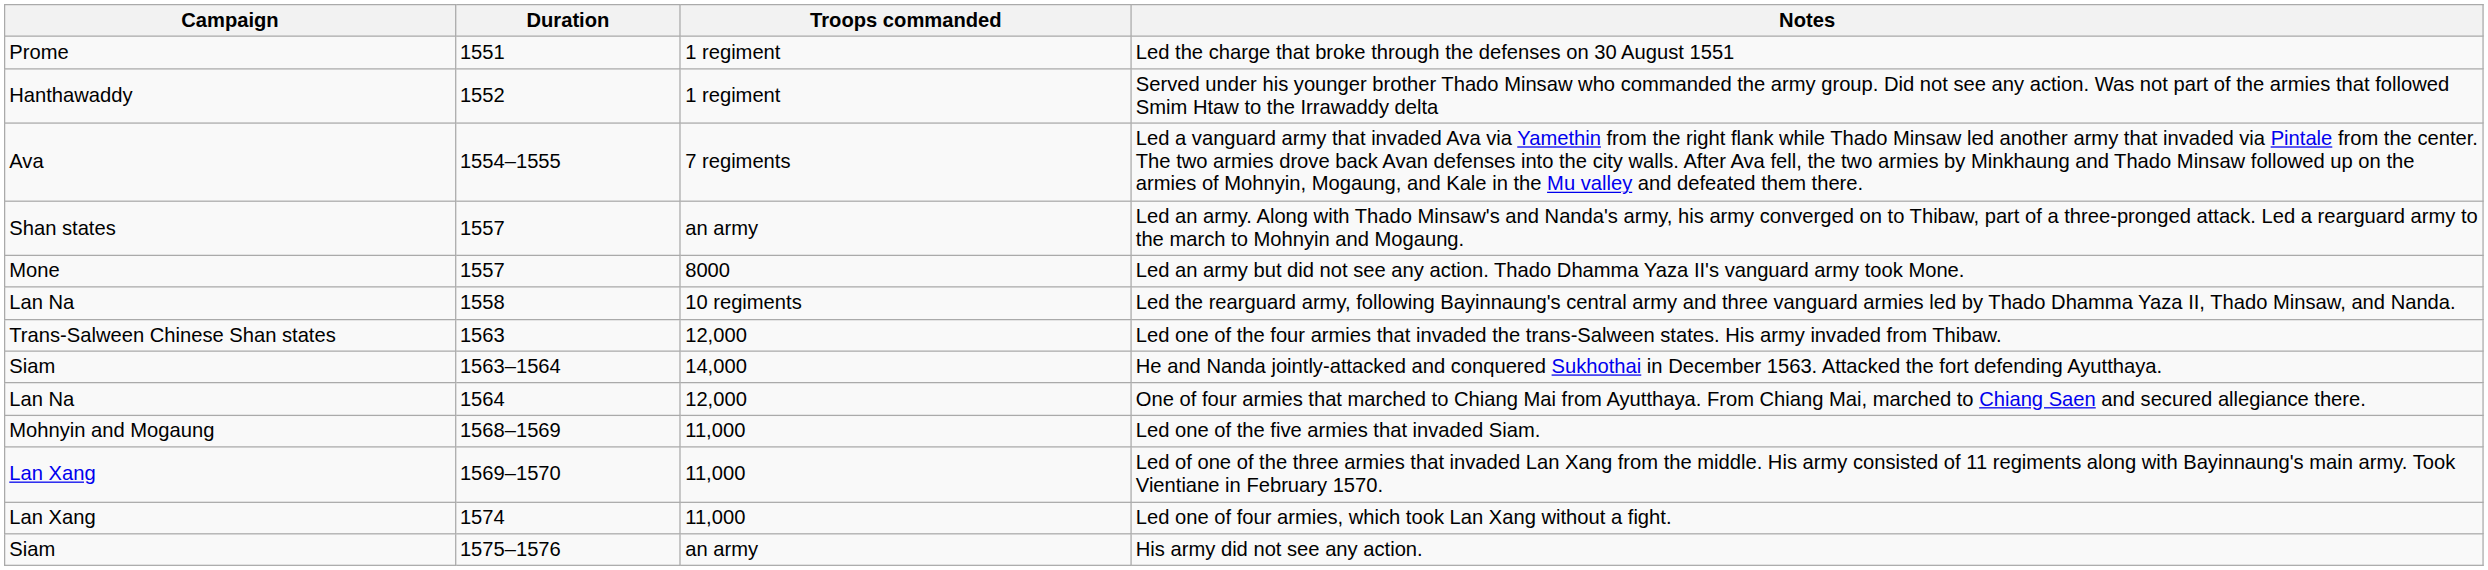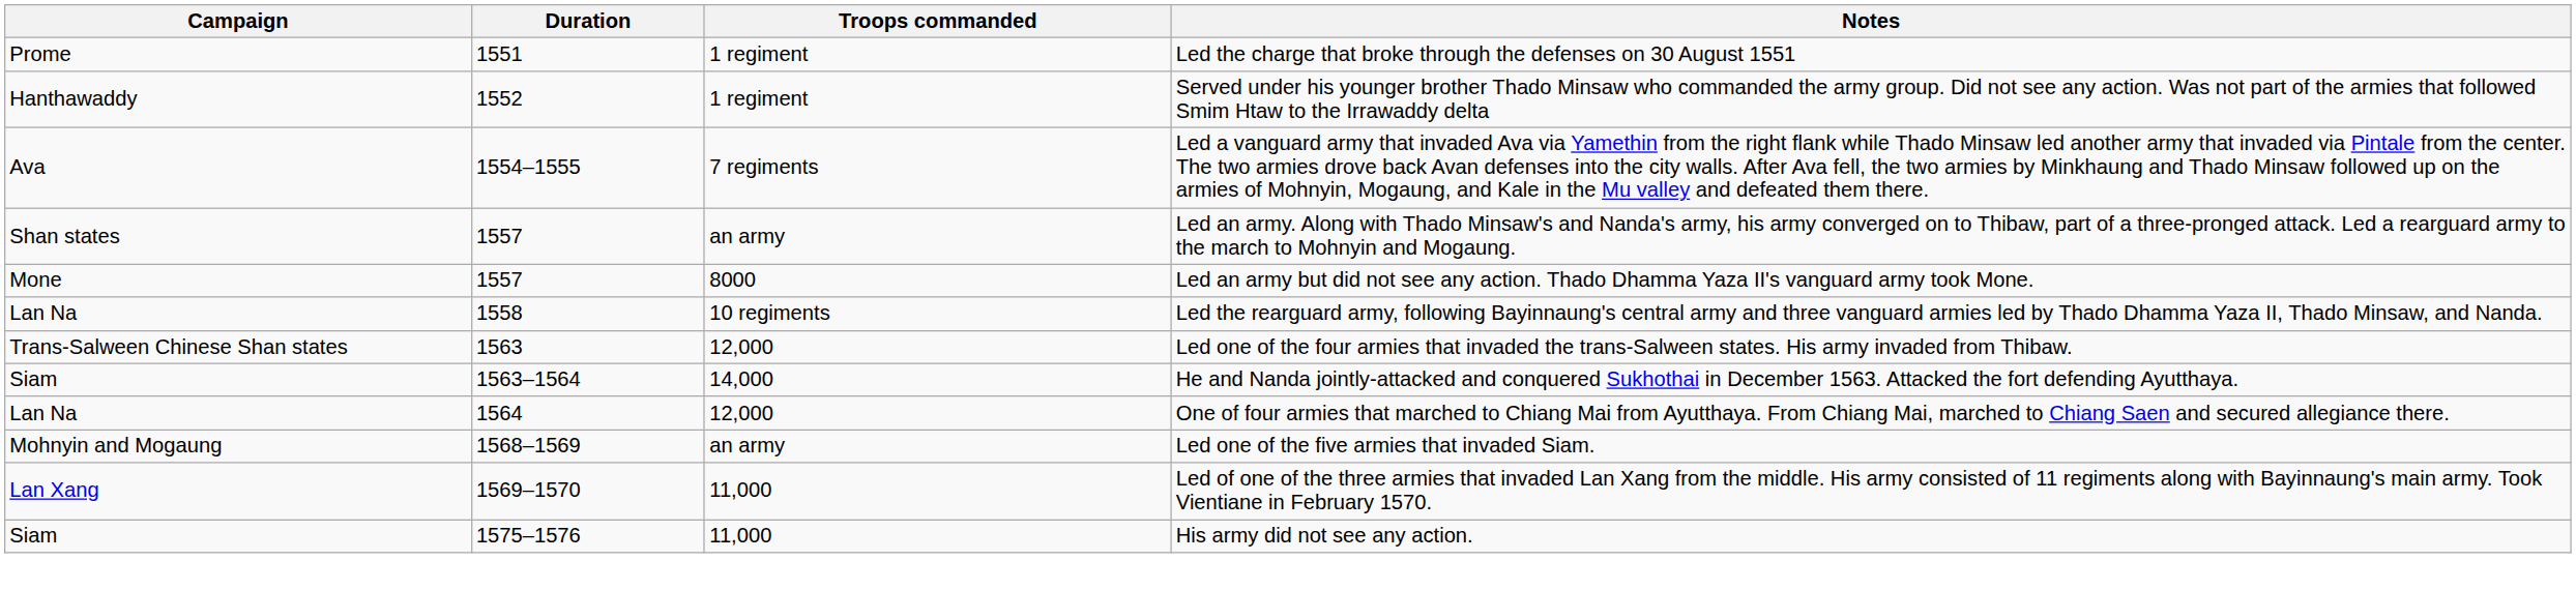 <table class="wikitable" border="1">
 <tr>
 <th width=10%>Campaign</th>
 <th width=5%>Duration</th>
 <th width=10%>Troops commanded</th>
 <th width=30%>Notes</th>
 </tr>
 <tr>
 <td>Prome</td>
 <td>1551</td>
 <td>1 regiment</td>
 <td>Led the charge that broke through the defenses on 30 August 1551</td>
 </tr>
 <tr>
 <td>Hanthawaddy</td>
 <td>1552</td>
 <td>1 regiment</td>
 <td>Served under his younger brother Thado Minsaw who commanded the army group. Did not see any action. Was not part of the armies that followed Smim Htaw to the Irrawaddy delta</td>
 </tr>
 <tr>
 <td>Ava</td>
 <td>1554–1555</td>
 <td>7 regiments</td>
 <td>Led a vanguard army that invaded Ava via <a href='#'>Yamethin</a> from the right flank while Thado Minsaw led another army that invaded via <a href='#'>Pintale</a> from the center. The two armies drove back Avan defenses into the city walls. After Ava fell, the two armies by Minkhaung and Thado Minsaw followed up on the armies of Mohnyin, Mogaung, and Kale in the <a href='#'>Mu valley</a> and defeated them there.</td>
 </tr>
 <tr>
 <td>Shan states</td>
 <td>1557</td>
 <td>an army</td>
 <td>Led an army. Along with Thado Minsaw's and Nanda's army, his army converged on to Thibaw, part of a three-pronged attack. Led a rearguard army to the march to Mohnyin and Mogaung.</td>
 </tr>
 <tr>
 <td>Mone</td>
 <td>1557</td>
 <td>8000</td>
 <td>Led an army but did not see any action. Thado Dhamma Yaza II's vanguard army took Mone.</td>
 </tr>
 <tr>
 <td>Lan Na</td>
 <td>1558</td>
 <td>10 regiments</td>
 <td>Led the rearguard army, following Bayinnaung's central army and three vanguard armies led by Thado Dhamma Yaza II, Thado Minsaw, and Nanda.</td>
 </tr>
 <tr>
 <td>Trans-Salween Chinese Shan states</td>
 <td>1563</td>
 <td>12,000</td>
 <td>Led one of the four armies that invaded the trans-Salween states. His army invaded from Thibaw.</td>
 </tr>
 <tr>
 <td>Siam</td>
 <td>1563–1564</td>
 <td>14,000</td>
 <td>He and Nanda jointly-attacked and conquered <a href='#'>Sukhothai</a> in December 1563. Attacked the fort defending Ayutthaya.</td>
 </tr>
 <tr>
 <td>Lan Na</td>
 <td>1564</td>
 <td>12,000</td>
 <td>One of four armies that marched to Chiang Mai from Ayutthaya. From Chiang Mai, marched to <a href='#'>Chiang Saen</a> and secured allegiance there.</td>
 </tr>
 <tr>
 <td>Mohnyin and Mogaung</td>
 <td>1568–1569</td>
-<td>11,000</td>
+<td>an army</td>
 <td>Led one of the five armies that invaded Siam.</td>
 </tr>
 <tr>
 <td><a href='#'>Lan Xang</a></td>
 <td>1569–1570</td>
 <td>11,000</td>
 <td>Led of one of the three armies that invaded Lan Xang from the middle. His army consisted of 11 regiments along with Bayinnaung's main army. Took Vientiane in February 1570.</td>
 </tr>
 <tr>
-<td>Lan Xang</td>
-<td>1574</td>
-<td>11,000</td>
-<td>Led one of four armies, which took Lan Xang without a fight.</td>
-</tr>
-<tr>
 <td>Siam</td>
 <td>1575–1576</td>
-<td>an army</td>
+<td>11,000</td>
 <td>His army did not see any action.</td>
 </tr>
 </table>
